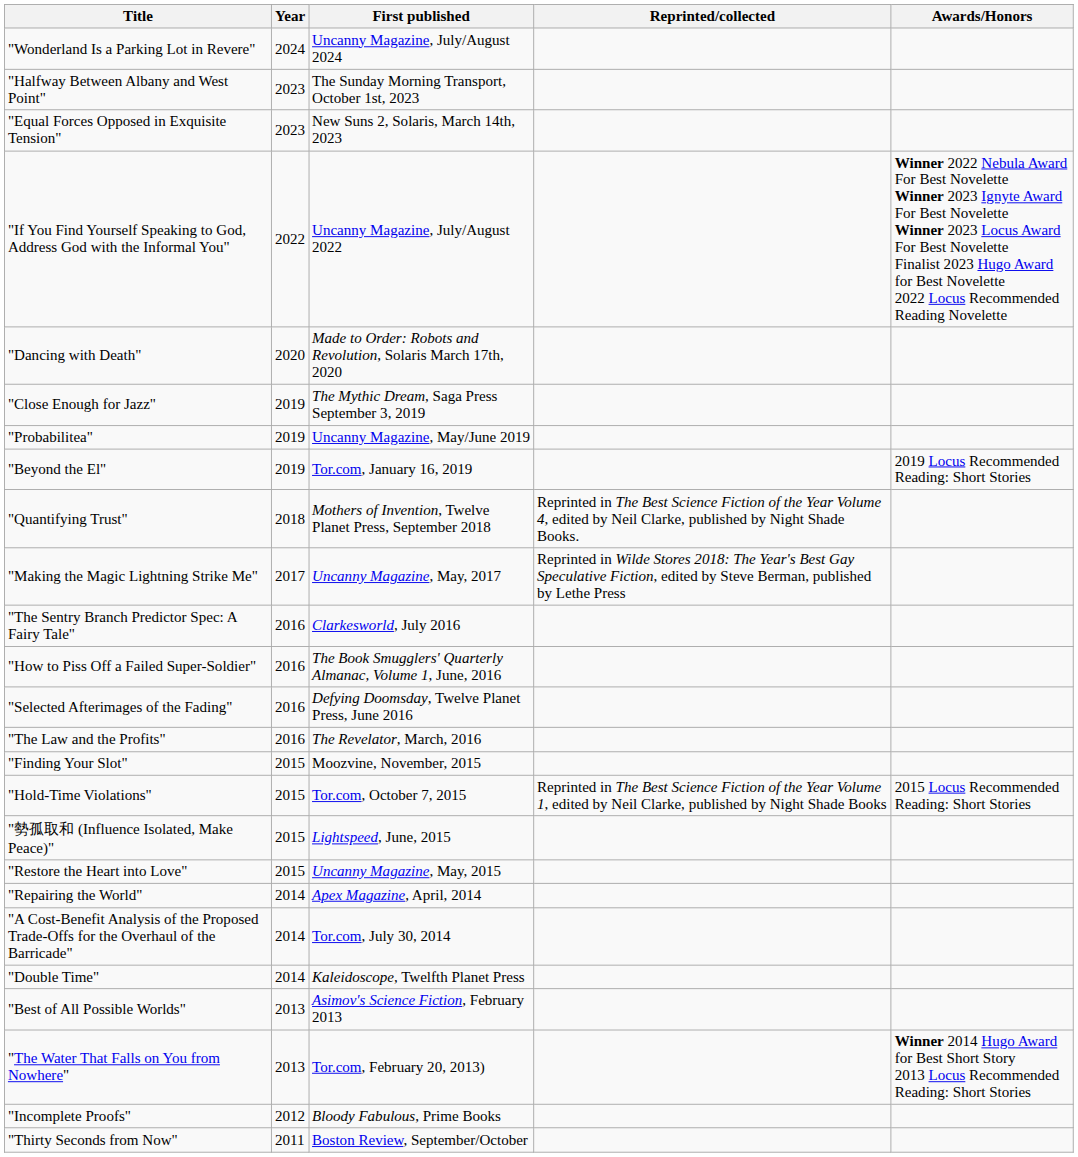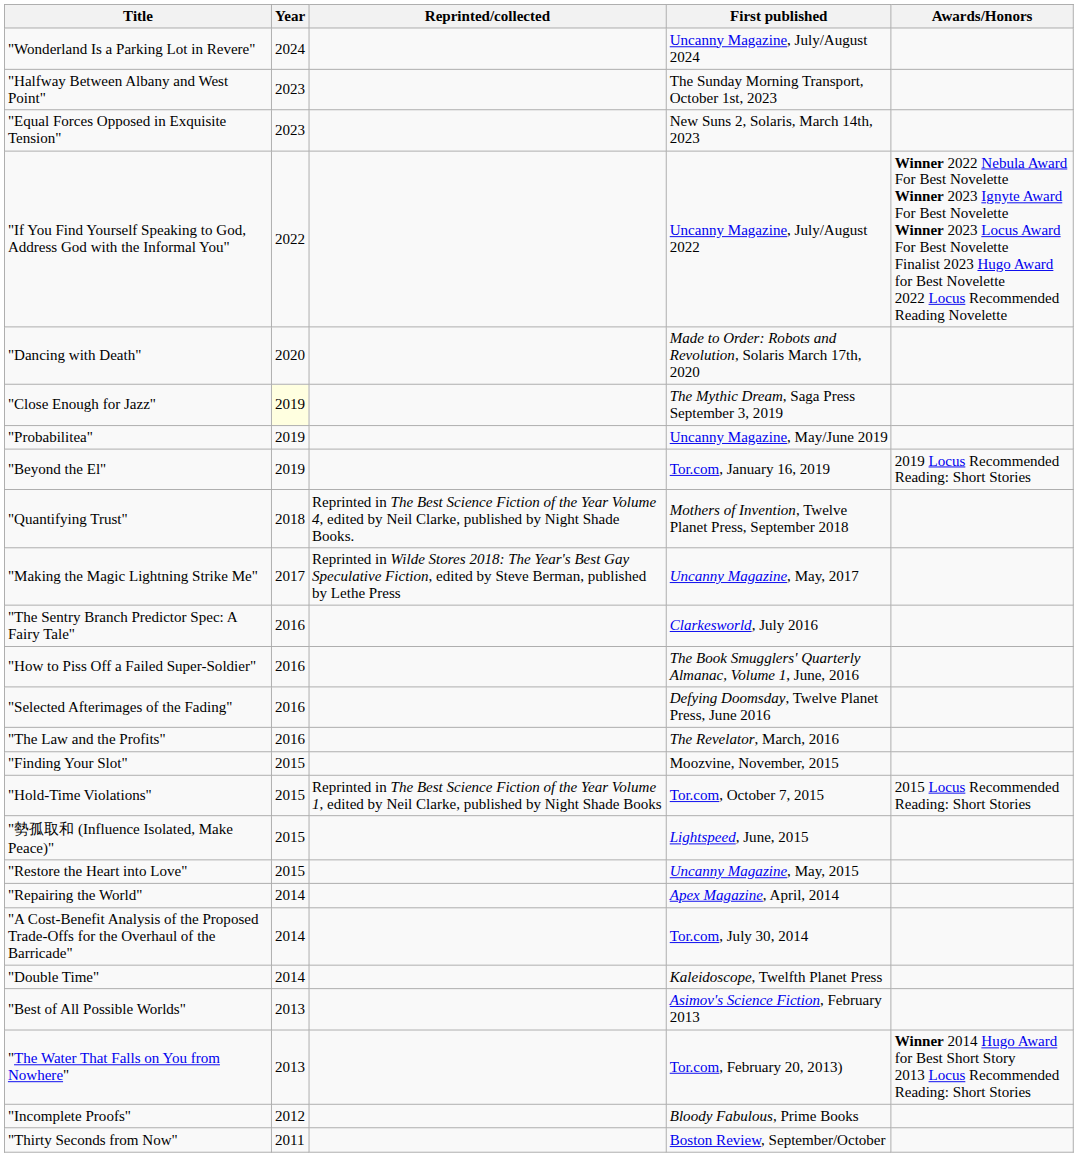 <table class='wikitable sortable' width='90%'>
 <tr>
 <th width=25%>Title</th>
 <th>Year</th>
+<th>Reprinted/collected</th>
 <th>First published</th>
-<th>Reprinted/collected</th>
 <th>Awards/Honors</th>
 </tr>
 <tr>
 <td>"Wonderland Is a Parking Lot in Revere"</td>
 <td>2024</td>
+<td></td>
 <td><a href='#'>Uncanny Magazine</a>, July/August 2024</td>
-<td></td>
 <td></td>
 </tr>
 <tr>
 <td>"Halfway Between Albany and West Point"</td>
 <td>2023</td>
+<td></td>
 <td>The Sunday Morning Transport, October 1st, 2023</td>
-<td></td>
 <td></td>
 </tr>
 <tr>
 <td>"Equal Forces Opposed in Exquisite Tension"</td>
 <td>2023</td>
+<td></td>
 <td>New Suns 2, Solaris, March 14th, 2023</td>
-<td></td>
 <td></td>
 </tr>
 <tr>
 <td>"If You Find Yourself Speaking to God, Address God with the Informal You"</td>
 <td>2022</td>
+<td></td>
 <td><a href='#'>Uncanny Magazine</a>, July/August 2022</td>
-<td></td>
 <td><strong>Winner</strong> 2022 <a href='#'>Nebula Award</a> For Best Novelette<br><strong>Winner</strong> 2023 <a href='#'>Ignyte Award</a> For Best Novelette<br><strong>Winner</strong> 2023 <a href='#'>Locus Award</a> For Best Novelette<br>Finalist 2023 <a href='#'>Hugo Award</a> for Best Novelette<br>2022 <a href='#'>Locus</a> Recommended Reading Novelette </td>
 </tr>
 <tr>
 <td>"Dancing with Death"</td>
 <td>2020</td>
+<td></td>
 <td><em>Made to Order: Robots and Revolution</em>, Solaris March 17th, 2020</td>
-<td></td>
 <td></td>
 </tr>
 <tr>
 <td>"Close Enough for Jazz"</td>
-<td>2019</td>
+<td style="background: lightyellow;">2019</td>
+<td></td>
 <td><em>The Mythic Dream</em>, Saga Press September 3, 2019</td>
-<td></td>
 <td></td>
 </tr>
 <tr>
 <td>"Probabilitea"</td>
 <td>2019</td>
+<td></td>
 <td><a href='#'>Uncanny Magazine</a>, May/June 2019</td>
-<td></td>
 <td></td>
 </tr>
 <tr>
 <td>"Beyond the El"</td>
 <td>2019</td>
+<td></td>
 <td><a href='#'>Tor.com</a>, January 16, 2019</td>
-<td></td>
 <td>2019 <a href='#'>Locus</a> Recommended Reading: Short Stories</td>
 </tr>
 <tr>
 <td>"Quantifying Trust"</td>
 <td>2018</td>
+<td>Reprinted in <em>The Best Science Fiction of the Year Volume 4</em>, edited by Neil Clarke, published by Night Shade Books.</td>
 <td><em>Mothers of Invention</em>, Twelve Planet Press, September 2018</td>
-<td>Reprinted in <em>The Best Science Fiction of the Year Volume 4</em>, edited by Neil Clarke, published by Night Shade Books.</td>
 <td></td>
 </tr>
 <tr>
 <td>"Making the Magic Lightning Strike Me"</td>
 <td>2017</td>
+<td>Reprinted in <em>Wilde Stores 2018: The Year's Best Gay Speculative Fiction</em>, edited by Steve Berman, published by Lethe Press</td>
 <td><em><a href='#'>Uncanny Magazine</a></em>, May, 2017</td>
-<td>Reprinted in <em>Wilde Stores 2018: The Year's Best Gay Speculative Fiction</em>, edited by Steve Berman, published by Lethe Press</td>
 <td></td>
 </tr>
 <tr>
 <td>"The Sentry Branch Predictor Spec: A Fairy Tale"</td>
 <td>2016</td>
+<td></td>
 <td><em><a href='#'>Clarkesworld</a></em>, July 2016 </td>
-<td></td>
 <td></td>
 </tr>
 <tr>
 <td>"How to Piss Off a Failed Super-Soldier"</td>
 <td>2016</td>
+<td></td>
 <td><em>The Book Smugglers' Quarterly Almanac, Volume 1</em>, June, 2016</td>
-<td></td>
 <td></td>
 </tr>
 <tr>
 <td>"Selected Afterimages of the Fading"</td>
 <td>2016</td>
+<td></td>
 <td><em>Defying Doomsday</em>, Twelve Planet Press, June 2016</td>
-<td></td>
 <td></td>
 </tr>
 <tr>
 <td>"The Law and the Profits"</td>
 <td>2016</td>
+<td></td>
 <td><em>The Revelator</em>, March, 2016 </td>
-<td></td>
 <td></td>
 </tr>
 <tr>
 <td>"Finding Your Slot"</td>
 <td>2015</td>
+<td></td>
 <td>Moozvine, November, 2015</td>
-<td></td>
 <td></td>
 </tr>
 <tr>
 <td>"Hold-Time Violations"</td>
 <td>2015</td>
+<td>Reprinted in <em>The Best Science Fiction of the Year Volume 1</em>, edited by Neil Clarke, published by Night Shade Books</td>
 <td><a href='#'>Tor.com</a>, October 7, 2015</td>
-<td>Reprinted in <em>The Best Science Fiction of the Year Volume 1</em>, edited by Neil Clarke, published by Night Shade Books</td>
 <td>2015 <a href='#'>Locus</a> Recommended Reading: Short Stories</td>
 </tr>
 <tr>
 <td>"勢孤取和 (Influence Isolated, Make Peace)"</td>
 <td>2015</td>
+<td></td>
 <td><em><a href='#'>Lightspeed</a></em>, June, 2015</td>
-<td></td>
 <td></td>
 </tr>
 <tr>
 <td>"Restore the Heart into Love"</td>
 <td>2015</td>
+<td></td>
 <td><em><a href='#'>Uncanny Magazine</a></em>, May, 2015</td>
-<td></td>
 <td></td>
 </tr>
 <tr>
 <td>"Repairing the World"</td>
 <td>2014</td>
+<td></td>
 <td><em><a href='#'>Apex Magazine</a></em>, April, 2014</td>
-<td></td>
 <td></td>
 </tr>
 <tr>
 <td>"A Cost-Benefit Analysis of the Proposed Trade-Offs for the Overhaul of the Barricade"</td>
 <td>2014</td>
+<td></td>
 <td><a href='#'>Tor.com</a>, July 30, 2014</td>
-<td></td>
 <td></td>
 </tr>
 <tr>
 <td>"Double Time"</td>
 <td>2014</td>
+<td></td>
 <td><em>Kaleidoscope</em>, Twelfth Planet Press</td>
-<td></td>
 <td></td>
 </tr>
 <tr>
 <td>"Best of All Possible Worlds"</td>
 <td>2013</td>
+<td></td>
 <td><em><a href='#'>Asimov's Science Fiction</a></em>, February 2013</td>
-<td></td>
 <td></td>
 </tr>
 <tr>
 <td>"<a href='#'>The Water That Falls on You from Nowhere</a>"</td>
 <td>2013</td>
+<td></td>
 <td><a href='#'>Tor.com</a>, February 20, 2013)</td>
-<td></td>
 <td><strong>Winner</strong> 2014 <a href='#'>Hugo Award</a> for Best Short Story<br>2013 <a href='#'>Locus</a> Recommended Reading: Short Stories</td>
 </tr>
 <tr>
 <td>"Incomplete Proofs"</td>
 <td>2012</td>
+<td></td>
 <td><em>Bloody Fabulous</em>, Prime Books</td>
-<td></td>
 <td></td>
 </tr>
 <tr>
 <td>"Thirty Seconds from Now"</td>
 <td>2011</td>
+<td></td>
 <td><a href='#'>Boston Review</a>, September/October</td>
-<td></td>
 <td></td>
 </tr>
 </table>
